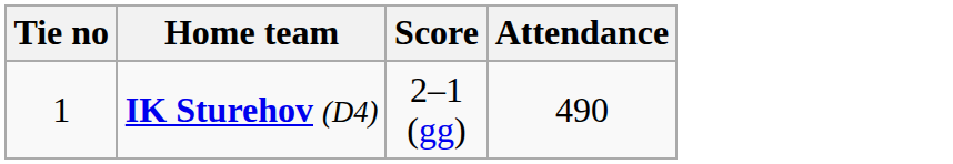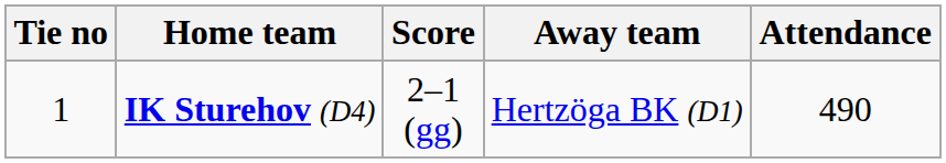 <table class="wikitable" style="text-align:center">
 <tr>
 <th style= width="40px">Tie no</th>
 <th style= width="150px">Home team</th>
 <th style= width="60px">Score</th>
+<th style= width="150px">Away team</th>
 <th style= width="30px">Attendance</th>
 </tr>
 <tr>
 <td>1</td>
 <td><strong><a href='#'>IK Sturehov</a></strong> <em><small>(D4)</small></em></td>
 <td>2–1<br>(<a href='#'>gg</a>)</td>
+<td><a href='#'>Hertzöga BK</a> <em><small>(D1)</small></em></td>
 <td>490</td>
 </tr>
 </table>
